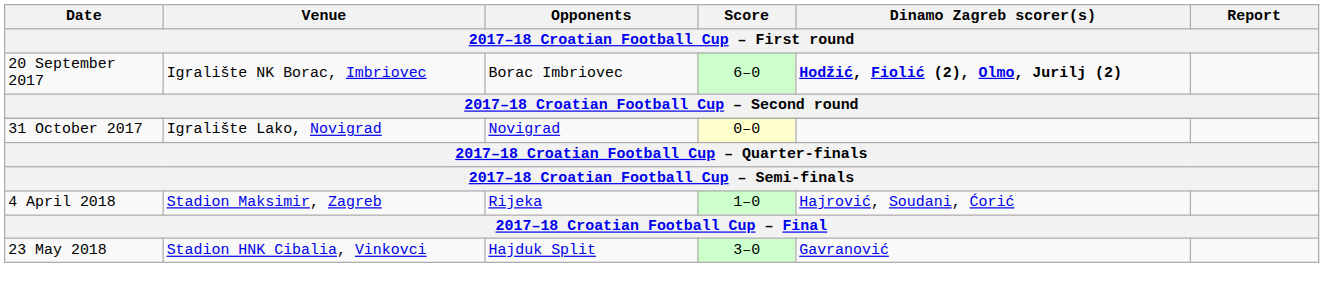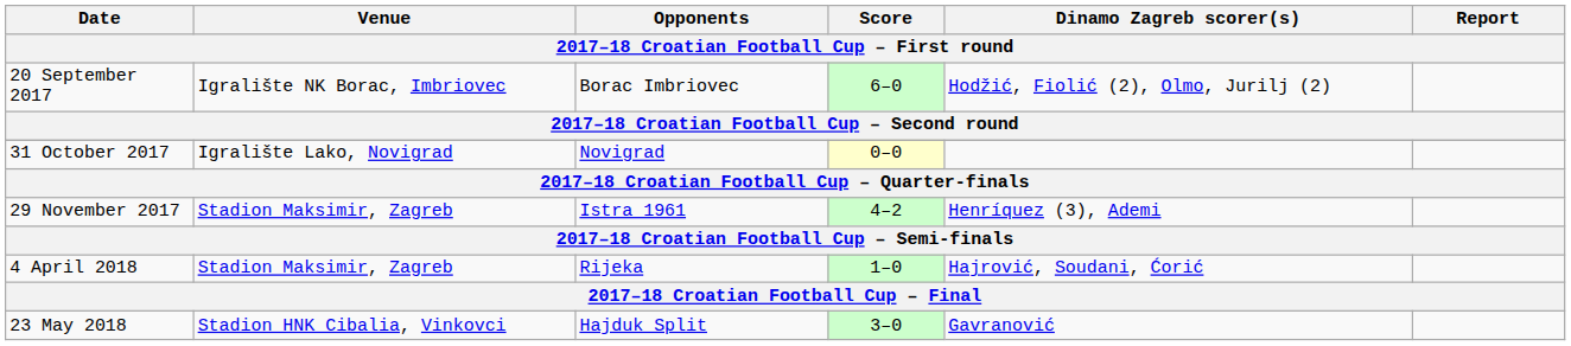 <table class="wikitable" style="font-size:95%">
 <tr>
 <th width=125>Date</th>
 <th width=260>Venue</th>
 <th width=170>Opponents</th>
 <th width= 75>Score</th>
 <th width=320>Dinamo Zagreb scorer(s)</th>
 <th width=100>Report</th>
 </tr>
 <tr>
 <th colspan="6"><a href='#'>2017–18 Croatian Football Cup</a> – First round</th>
 </tr>
 <tr>
 <td>20 September 2017</td>
 <td>Igralište NK Borac, <a href='#'>Imbriovec</a></td>
 <td> Borac Imbriovec</td>
 <td align=center bgcolor=#CCFFCC>6–0</td>
-<td><strong> <a href='#'>Hodžić</a>,  <a href='#'>Fiolić</a> (2),  <a href='#'>Olmo</a>,  Jurilj (2)</strong></td>
+<td> <a href='#'>Hodžić</a>,  <a href='#'>Fiolić</a> (2),  <a href='#'>Olmo</a>,  Jurilj (2)</td>
 <td></td>
 </tr>
 <tr>
 <th colspan="6"><a href='#'>2017–18 Croatian Football Cup</a> – Second round</th>
 </tr>
 <tr>
 </tr>
 <tr>
 <td>31 October 2017</td>
 <td>Igralište Lako, <a href='#'>Novigrad</a></td>
 <td> <a href='#'>Novigrad</a></td>
 <td align=center bgcolor=#FFFFCC>0–0</td>
 <td></td>
 <td></td>
 </tr>
 <tr>
 <th colspan="6"><a href='#'>2017–18 Croatian Football Cup</a> – Quarter-finals</th>
+</tr>
+<tr>
+<td>29 November 2017</td>
+<td><a href='#'>Stadion Maksimir</a>, <a href='#'>Zagreb</a></td>
+<td> <a href='#'>Istra 1961</a></td>
+<td align=center bgcolor=#CCFFCC>4–2</td>
+<td> <a href='#'>Henríquez</a> (3),  <a href='#'>Ademi</a></td>
+<td></td>
 </tr>
 <tr>
 <th colspan="6"><a href='#'>2017–18 Croatian Football Cup</a> – Semi-finals</th>
 </tr>
 <tr>
 <td>4 April 2018</td>
 <td><a href='#'>Stadion Maksimir</a>, <a href='#'>Zagreb</a></td>
 <td> <a href='#'>Rijeka</a></td>
 <td align=center bgcolor=#CCFFCC>1–0</td>
 <td> <a href='#'>Hajrović</a>,  <a href='#'>Soudani</a>,  <a href='#'>Ćorić</a></td>
 <td></td>
 </tr>
 <tr>
 <th colspan="6"><a href='#'>2017–18 Croatian Football Cup</a> – <a href='#'>Final</a></th>
 </tr>
 <tr>
 <td>23 May 2018</td>
 <td><a href='#'>Stadion HNK Cibalia</a>, <a href='#'>Vinkovci</a></td>
 <td> <a href='#'>Hajduk Split</a></td>
 <td align=center bgcolor=#CCFFCC>3–0</td>
 <td> <a href='#'>Gavranović</a></td>
 <td></td>
 </tr>
 </table>
